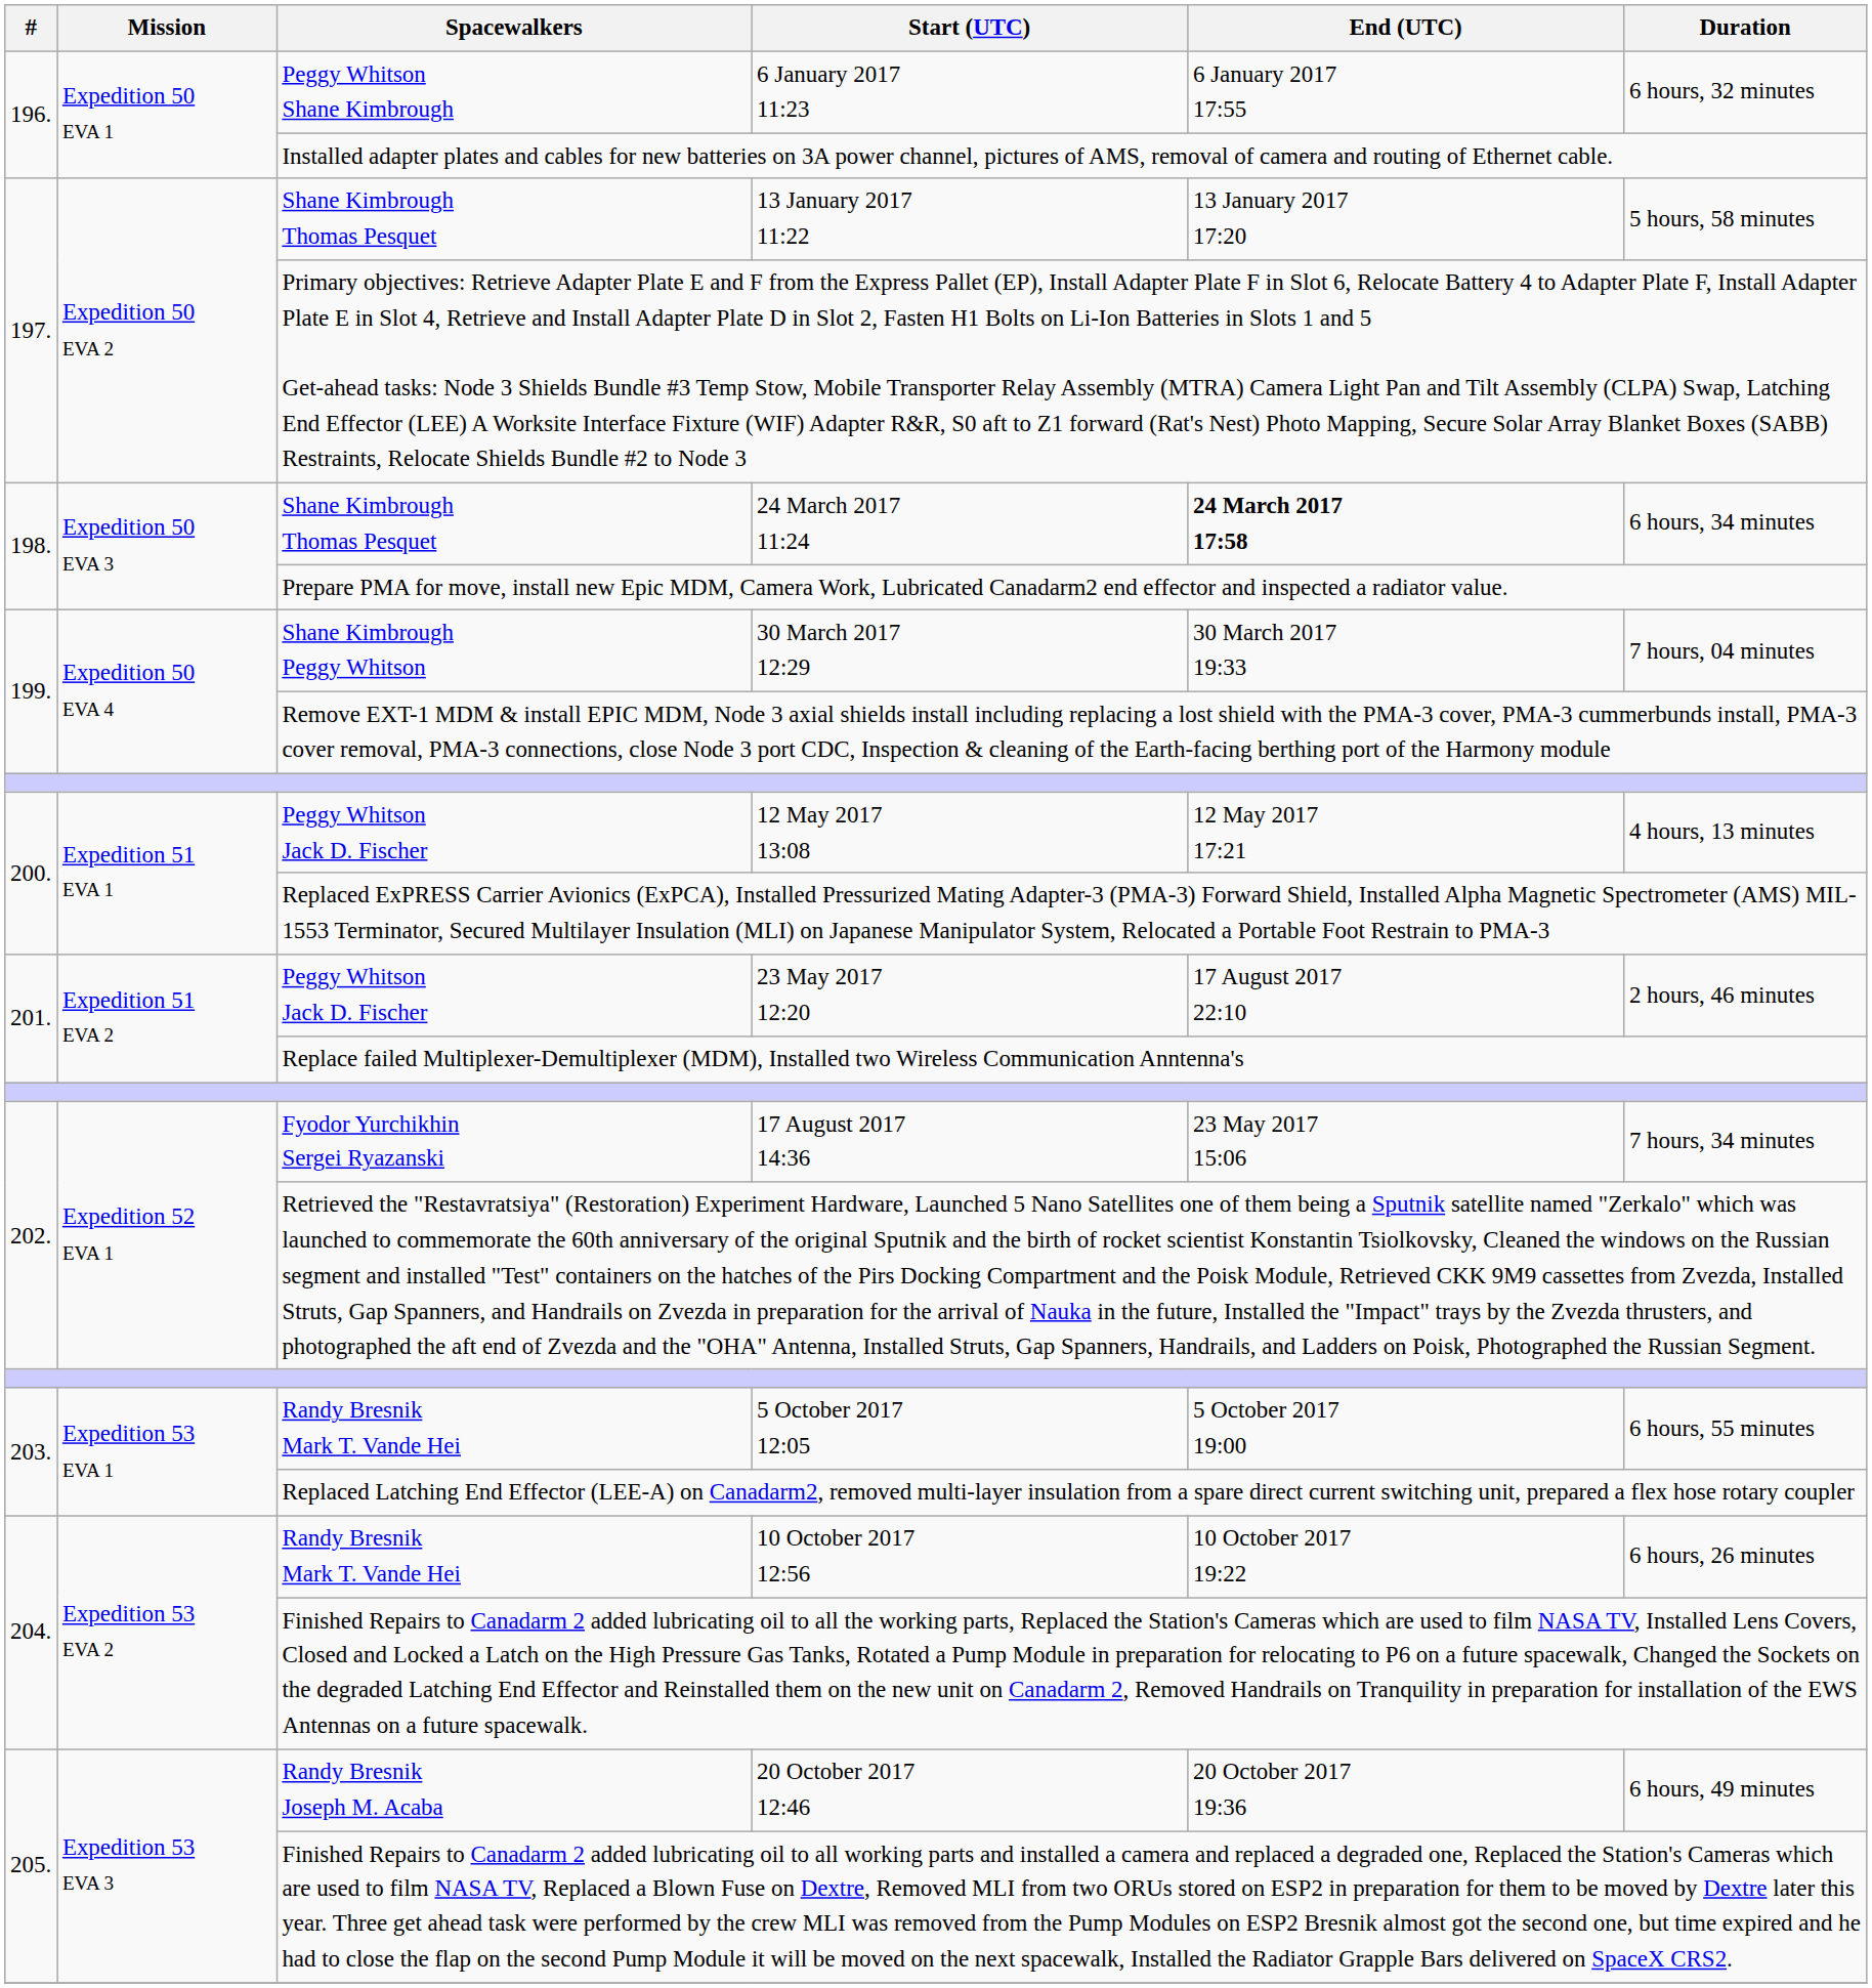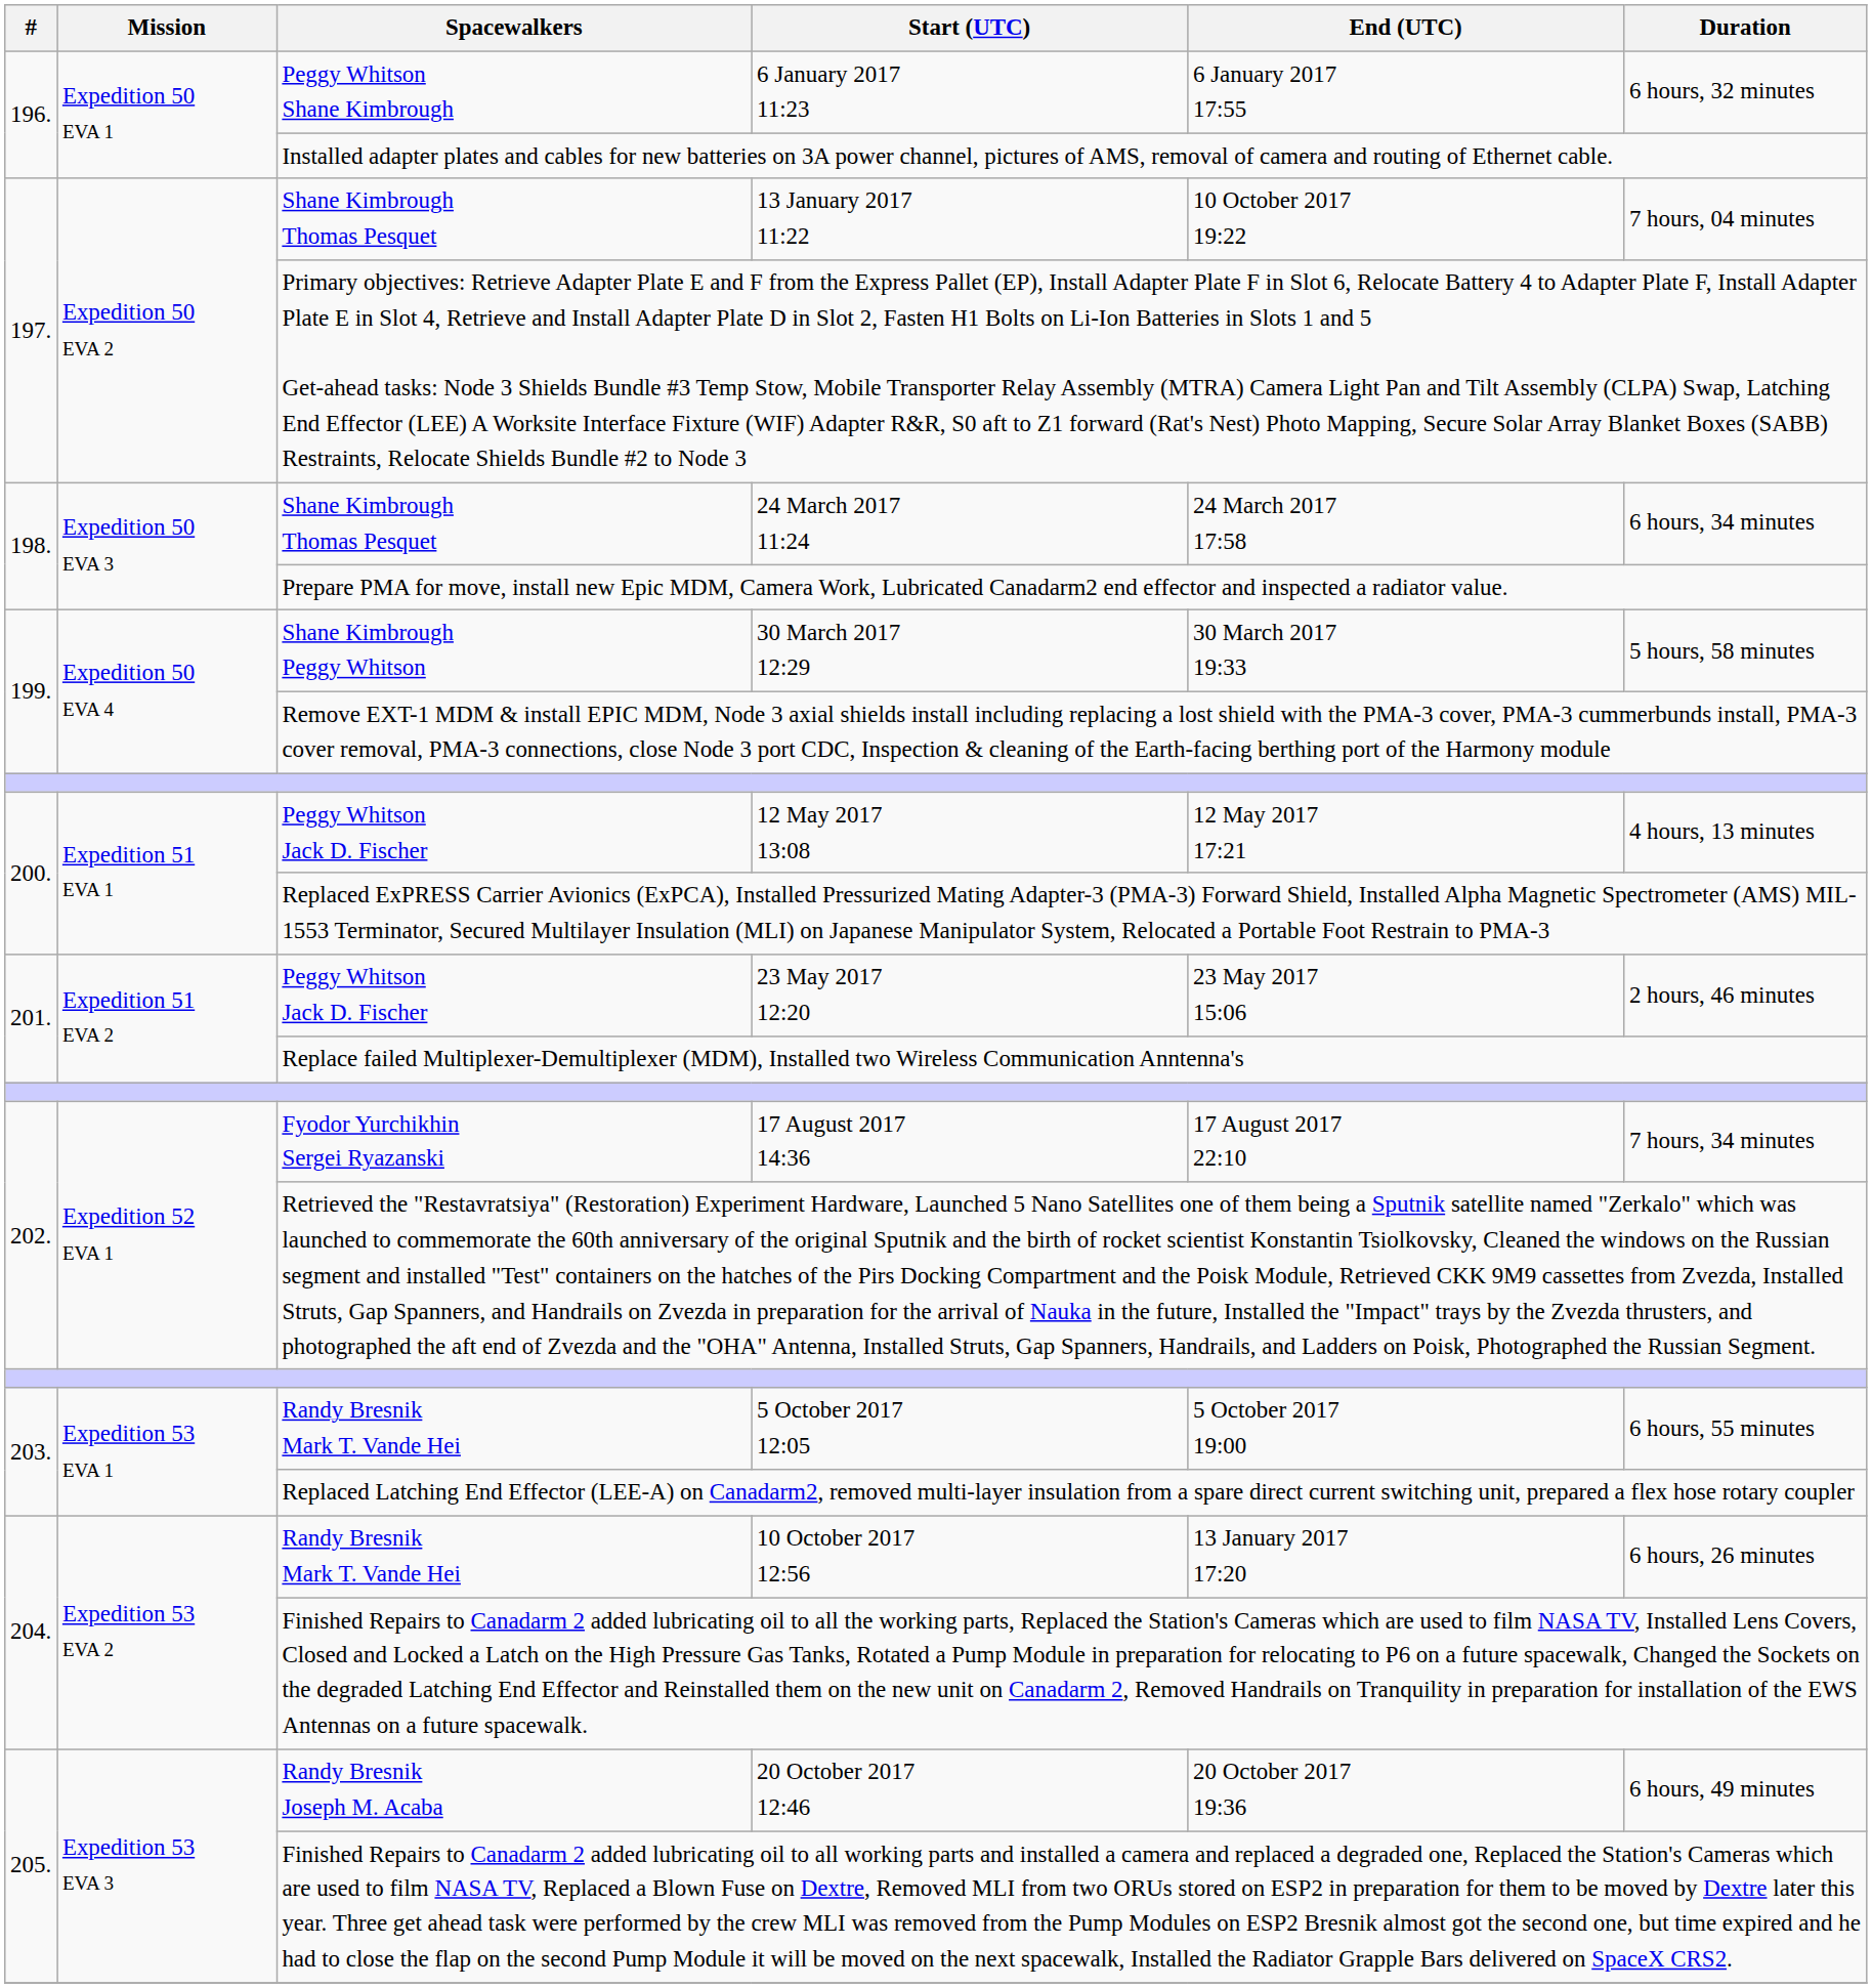 <table class="wikitable sortable sticky-header" style="font-size:0.95em; line-height:1.5em;">
 <tr>
 <th scope="col" width="25">#</th>
 <th scope="col" width="135">Mission</th>
 <th scope="col" width="300">Spacewalkers</th>
 <th scope="col" width="275">Start (<a href='#'>UTC</a>)</th>
 <th scope="col" width="275">End (UTC)</th>
 <th scope="col" width="150">Duration</th>
 </tr>
 <tr>
 <td rowspan=2>196.</td>
 <td rowspan=2><a href='#'>Expedition 50</a><br><small>EVA 1</small></td>
 <td> <a href='#'>Peggy Whitson</a><br> <a href='#'>Shane Kimbrough</a></td>
 <td>6 January 2017<br>11:23</td>
 <td>6 January 2017<br>17:55</td>
 <td>6 hours, 32 minutes</td>
 </tr>
 <tr>
 <td colspan=4>Installed adapter plates and cables for new batteries on 3A power channel, pictures of AMS, removal of camera and routing of Ethernet cable.</td>
 </tr>
 <tr>
 <td rowspan=2>197.</td>
 <td rowspan=2><a href='#'>Expedition 50</a><br><small>EVA 2</small></td>
 <td> <a href='#'>Shane Kimbrough</a><br> <a href='#'>Thomas Pesquet</a></td>
 <td>13 January 2017<br>11:22</td>
-<td>13 January 2017<br>17:20</td>
-<td>5 hours, 58 minutes</td>
+<td>10 October 2017<br>19:22</td>
+<td>7 hours, 04 minutes</td>
 </tr>
 <tr>
 <td colspan=4>Primary objectives: Retrieve Adapter Plate E and F from the Express Pallet (EP), Install Adapter Plate F in Slot 6, Relocate Battery 4 to Adapter Plate F, Install Adapter Plate E in Slot 4, Retrieve and Install Adapter Plate D in Slot 2, Fasten H1 Bolts on Li-Ion Batteries in Slots 1 and 5<br><br>Get-ahead tasks: Node 3 Shields Bundle #3 Temp Stow, Mobile Transporter Relay Assembly (MTRA) Camera Light Pan and Tilt Assembly (CLPA) Swap, Latching End Effector (LEE) A Worksite Interface Fixture (WIF) Adapter R&R, S0 aft to Z1 forward (Rat's Nest) Photo Mapping, Secure Solar Array Blanket Boxes (SABB) Restraints, Relocate Shields Bundle #2 to Node 3</td>
 </tr>
 <tr>
 <td rowspan=2>198.</td>
 <td rowspan=2><a href='#'>Expedition 50</a><br><small>EVA 3</small></td>
 <td> <a href='#'>Shane Kimbrough</a><br> <a href='#'>Thomas Pesquet</a></td>
 <td>24 March 2017<br>11:24</td>
-<td><strong>24 March 2017<br>17:58</strong></td>
+<td>24 March 2017<br>17:58</td>
 <td>6 hours, 34 minutes</td>
 </tr>
 <tr>
 <td colspan=4>Prepare PMA for move, install new Epic MDM, Camera Work, Lubricated Canadarm2 end effector and inspected a radiator value.</td>
 </tr>
 <tr>
 <td rowspan=2>199.</td>
 <td rowspan=2><a href='#'>Expedition 50</a><br><small>EVA 4</small></td>
 <td> <a href='#'>Shane Kimbrough</a><br> <a href='#'>Peggy Whitson</a></td>
 <td>30 March 2017<br>12:29</td>
 <td>30 March 2017<br>19:33</td>
-<td>7 hours, 04 minutes</td>
+<td>5 hours, 58 minutes</td>
 </tr>
 <tr>
 <td colspan=4>Remove EXT-1 MDM & install EPIC MDM, Node 3 axial shields install including replacing a lost shield with the PMA-3 cover, PMA-3 cummerbunds install, PMA-3 cover removal, PMA-3 connections, close Node 3 port CDC, Inspection & cleaning of the Earth-facing berthing port of the Harmony module</td>
 </tr>
 <tr>
 <td colspan="6" bgcolor="#ccccff" height="5px"></td>
 </tr>
 <tr>
 <td rowspan=2>200.</td>
 <td rowspan=2><a href='#'>Expedition 51</a><br><small>EVA 1</small></td>
 <td> <a href='#'>Peggy Whitson</a><br> <a href='#'>Jack D. Fischer</a></td>
 <td>12 May 2017<br>13:08</td>
 <td>12 May 2017<br>17:21</td>
 <td>4 hours, 13 minutes</td>
 </tr>
 <tr>
 <td colspan=4>Replaced ExPRESS Carrier Avionics (ExPCA), Installed Pressurized Mating Adapter-3 (PMA-3) Forward Shield, Installed Alpha Magnetic Spectrometer (AMS) MIL-1553 Terminator, Secured Multilayer Insulation (MLI) on Japanese Manipulator System, Relocated a Portable Foot Restrain to PMA-3</td>
 </tr>
 <tr>
 <td rowspan=2>201.</td>
 <td rowspan=2><a href='#'>Expedition 51</a><br><small>EVA 2</small></td>
 <td> <a href='#'>Peggy Whitson</a><br> <a href='#'>Jack D. Fischer</a></td>
 <td>23 May 2017<br>12:20</td>
-<td>17 August 2017<br>22:10</td>
+<td>23 May 2017<br>15:06</td>
 <td>2 hours, 46 minutes</td>
 </tr>
 <tr>
 <td colspan=4>Replace failed Multiplexer-Demultiplexer (MDM), Installed two Wireless Communication Anntenna's</td>
 </tr>
 <tr>
 <td colspan="6" bgcolor="#ccccff" height="5px"></td>
 </tr>
 <tr>
 <td rowspan="2">202.</td>
 <td rowspan="2"><a href='#'>Expedition 52</a><br><small>EVA 1</small><br></td>
 <td> <a href='#'>Fyodor Yurchikhin</a><br> <a href='#'>Sergei Ryazanski</a></td>
 <td>17 August 2017<br>14:36</td>
-<td>23 May 2017<br>15:06</td>
+<td>17 August 2017<br>22:10</td>
 <td>7 hours, 34 minutes</td>
 </tr>
 <tr>
 <td colspan="4">Retrieved the "Restavratsiya" (Restoration) Experiment Hardware, Launched 5 Nano Satellites one of them being a <a href='#'>Sputnik</a> satellite named "Zerkalo" which was launched to commemorate the 60th anniversary of the original Sputnik and the birth of rocket scientist Konstantin Tsiolkovsky, Cleaned the windows on the Russian segment and installed "Test" containers on the hatches of the Pirs Docking Compartment and the Poisk Module, Retrieved CKK 9M9 cassettes from Zvezda, Installed Struts, Gap Spanners, and Handrails on Zvezda in preparation for the arrival of <a href='#'>Nauka</a> in the future, Installed the "Impact" trays by the Zvezda thrusters, and photographed the aft end of Zvezda and the "OHA" Antenna, Installed Struts, Gap Spanners, Handrails, and Ladders on Poisk, Photographed the Russian Segment.</td>
 </tr>
 <tr>
 <td colspan="6" bgcolor="#ccccff" height="5px"></td>
 </tr>
 <tr>
 <td rowspan="2">203.</td>
 <td rowspan="2"><a href='#'>Expedition 53</a><br><small>EVA 1</small></td>
 <td> <a href='#'>Randy Bresnik</a><br> <a href='#'>Mark T. Vande Hei</a></td>
 <td>5 October 2017<br>12:05</td>
 <td>5 October 2017<br>19:00</td>
 <td>6 hours, 55 minutes</td>
 </tr>
 <tr>
 <td colspan=4>Replaced Latching End Effector (LEE-A) on <a href='#'>Canadarm2</a>, removed multi-layer insulation from a spare direct current switching unit, prepared a flex hose rotary coupler</td>
 </tr>
 <tr>
 <td rowspan="2">204.</td>
 <td rowspan="2"><a href='#'>Expedition 53</a><br><small>EVA 2</small></td>
 <td> <a href='#'>Randy Bresnik</a><br> <a href='#'>Mark T. Vande Hei</a></td>
 <td>10 October 2017<br>12:56</td>
-<td>10 October 2017<br>19:22</td>
+<td>13 January 2017<br>17:20</td>
 <td>6 hours, 26 minutes</td>
 </tr>
 <tr>
 <td colspan="4">Finished Repairs to <a href='#'>Canadarm 2</a> added lubricating oil to all the working parts, Replaced the Station's Cameras which are used to film <a href='#'>NASA TV</a>, Installed Lens Covers, Closed and Locked a Latch on the High Pressure Gas Tanks, Rotated a Pump Module in preparation for relocating to P6 on a future spacewalk, Changed the Sockets on the degraded Latching End Effector and Reinstalled them on the new unit on <a href='#'>Canadarm 2</a>, Removed Handrails on Tranquility in preparation for installation of the EWS Antennas on a future spacewalk.</td>
 </tr>
 <tr>
 <td rowspan="2">205.</td>
 <td rowspan="2"><a href='#'>Expedition 53</a><br><small>EVA 3</small></td>
 <td> <a href='#'>Randy Bresnik</a><br> <a href='#'>Joseph M. Acaba</a></td>
 <td>20 October 2017<br>12:46</td>
 <td>20 October 2017<br>19:36</td>
 <td>6 hours, 49 minutes</td>
 </tr>
 <tr>
 <td colspan="4">Finished Repairs to <a href='#'>Canadarm 2</a> added lubricating oil to all working parts and installed a camera and replaced a degraded one, Replaced the Station's Cameras which are used to film <a href='#'>NASA TV</a>, Replaced a Blown Fuse on <a href='#'>Dextre</a>, Removed MLI from two ORUs stored on ESP2 in preparation for them to be moved by <a href='#'>Dextre</a> later this year. Three get ahead task were performed by the crew MLI was removed from the Pump Modules on ESP2 Bresnik almost got the second one, but time expired and he had to close the flap on the second Pump Module it will be moved on the next spacewalk, Installed the Radiator Grapple Bars delivered on <a href='#'>SpaceX CRS2</a>.</td>
 </tr>
 <tr>
 </tr>
 </table>
